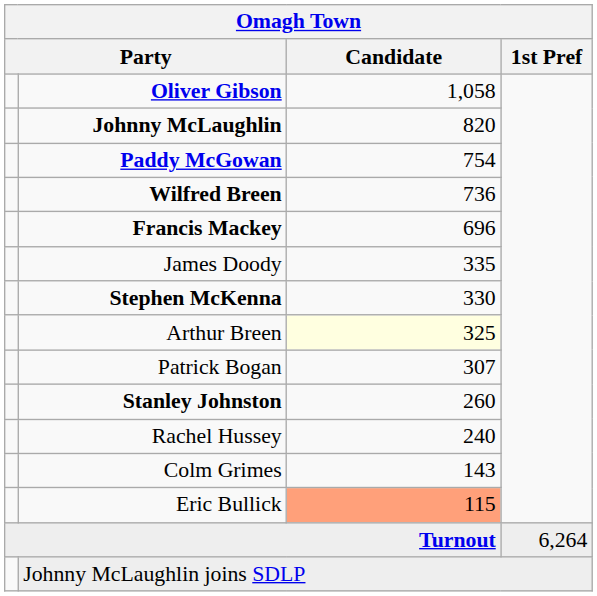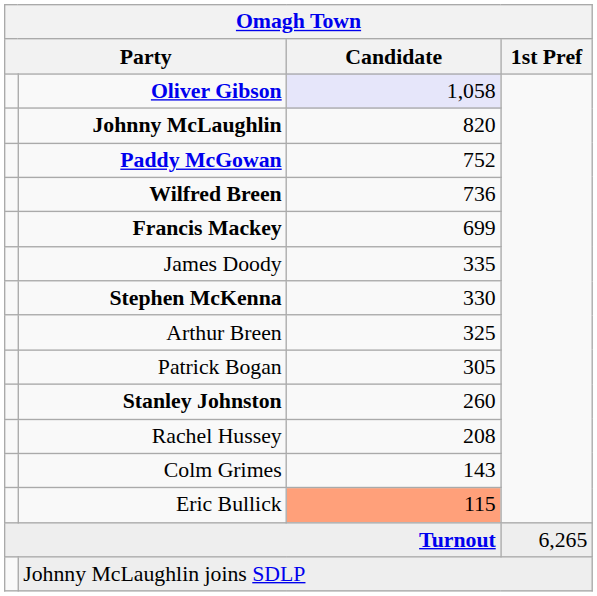 <table class="wikitable">
 <tr>
 <th colspan="4" align="center"><a href='#'>Omagh Town</a></th>
 </tr>
 <tr>
 <th colspan="2" align="center" width=200>Party</th>
 <th width=150>Candidate</th>
 <th width=60>1st Pref</th>
 </tr>
 <tr>
 <td></td>
 <td align="right"><strong><a href='#'>Oliver Gibson</a></strong></td>
-<td align="right">1,058</td>
+<td align="right" style="background: lavender;">1,058</td>
 </tr>
 <tr>
 <td></td>
 <td align="right"><strong>Johnny McLaughlin</strong></td>
 <td align="right">820</td>
 </tr>
 <tr>
 <td></td>
 <td align="right"><strong><a href='#'>Paddy McGowan</a></strong></td>
-<td align="right">754</td>
+<td align="right">752</td>
 </tr>
 <tr>
 <td></td>
 <td align="right"><strong>Wilfred Breen</strong></td>
 <td align="right">736</td>
 </tr>
 <tr>
 <td></td>
 <td align="right"><strong>Francis Mackey</strong></td>
-<td align="right">696</td>
+<td align="right">699</td>
 </tr>
 <tr>
 <td></td>
 <td align="right">James Doody</td>
 <td align="right">335</td>
 </tr>
 <tr>
 <td></td>
 <td align="right"><strong>Stephen McKenna</strong></td>
 <td align="right">330</td>
 </tr>
 <tr>
 <td></td>
 <td align="right">Arthur Breen</td>
-<td align="right" style="background: lightyellow;">325</td>
+<td align="right">325</td>
 </tr>
 <tr>
 <td></td>
 <td align="right">Patrick Bogan</td>
-<td align="right">307</td>
+<td align="right">305</td>
 </tr>
 <tr>
 <td></td>
 <td align="right"><strong>Stanley Johnston</strong></td>
 <td align="right">260</td>
 </tr>
 <tr>
 <td></td>
 <td align="right">Rachel Hussey</td>
-<td align="right">240</td>
+<td align="right">208</td>
 </tr>
 <tr>
 <td></td>
 <td align="right">Colm Grimes</td>
 <td align="right">143</td>
 </tr>
 <tr>
 <td></td>
 <td align="right">Eric Bullick</td>
 <td align="right" style="background: lightsalmon;">115</td>
 </tr>
 <tr bgcolor="EEEEEE">
 <td colspan=3 align="right"><strong><a href='#'>Turnout</a></strong></td>
-<td align="right">6,264</td>
+<td align="right">6,265</td>
 </tr>
 <tr>
 <td bgcolor=></td>
 <td colspan=3 bgcolor="EEEEEE">Johnny McLaughlin joins <a href='#'>SDLP</a></td>
 </tr>
 </table>
